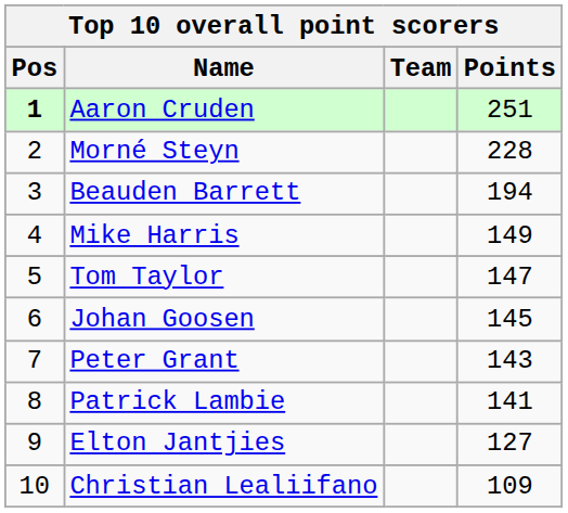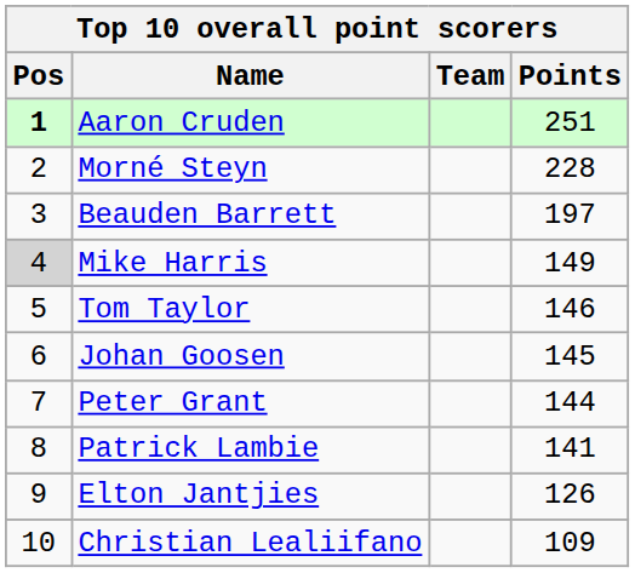 <table class="wikitable">
 <tr>
 <th colspan=4>Top 10 overall point scorers</th>
 </tr>
 <tr>
 <th>Pos</th>
 <th>Name</th>
 <th>Team</th>
 <th>Points</th>
 </tr>
 <tr style="background:#d0ffd0">
 <td style="text-align:center"><strong>1</strong></td>
 <td><a href='#'>Aaron Cruden</a></td>
 <td></td>
 <td style="text-align:center">251</td>
 </tr>
 <tr>
 <td style="text-align:center">2</td>
 <td><a href='#'>Morné Steyn</a></td>
 <td></td>
 <td style="text-align:center">228</td>
 </tr>
 <tr>
 <td style="text-align:center">3</td>
 <td><a href='#'>Beauden Barrett</a></td>
 <td></td>
-<td style="text-align:center">194</td>
+<td style="text-align:center">197</td>
 </tr>
 <tr>
-<td style="text-align:center">4</td>
+<td style="background: lightgrey; text-align:center">4</td>
 <td><a href='#'>Mike Harris</a></td>
 <td></td>
 <td style="text-align:center">149</td>
 </tr>
 <tr>
 <td style="text-align:center">5</td>
 <td><a href='#'>Tom Taylor</a></td>
 <td></td>
-<td style="text-align:center">147</td>
+<td style="text-align:center">146</td>
 </tr>
 <tr>
 <td style="text-align:center">6</td>
 <td><a href='#'>Johan Goosen</a></td>
 <td></td>
 <td style="text-align:center">145</td>
 </tr>
 <tr>
 <td style="text-align:center">7</td>
 <td><a href='#'>Peter Grant</a></td>
 <td></td>
-<td style="text-align:center">143</td>
+<td style="text-align:center">144</td>
 </tr>
 <tr>
 <td style="text-align:center">8</td>
 <td><a href='#'>Patrick Lambie</a></td>
 <td></td>
 <td style="text-align:center">141</td>
 </tr>
 <tr>
 <td style="text-align:center">9</td>
 <td><a href='#'>Elton Jantjies</a></td>
 <td></td>
-<td style="text-align:center">127</td>
+<td style="text-align:center">126</td>
 </tr>
 <tr>
 <td style="text-align:center">10</td>
 <td><a href='#'>Christian Lealiifano</a></td>
 <td></td>
 <td style="text-align:center">109</td>
 </tr>
 </table>
